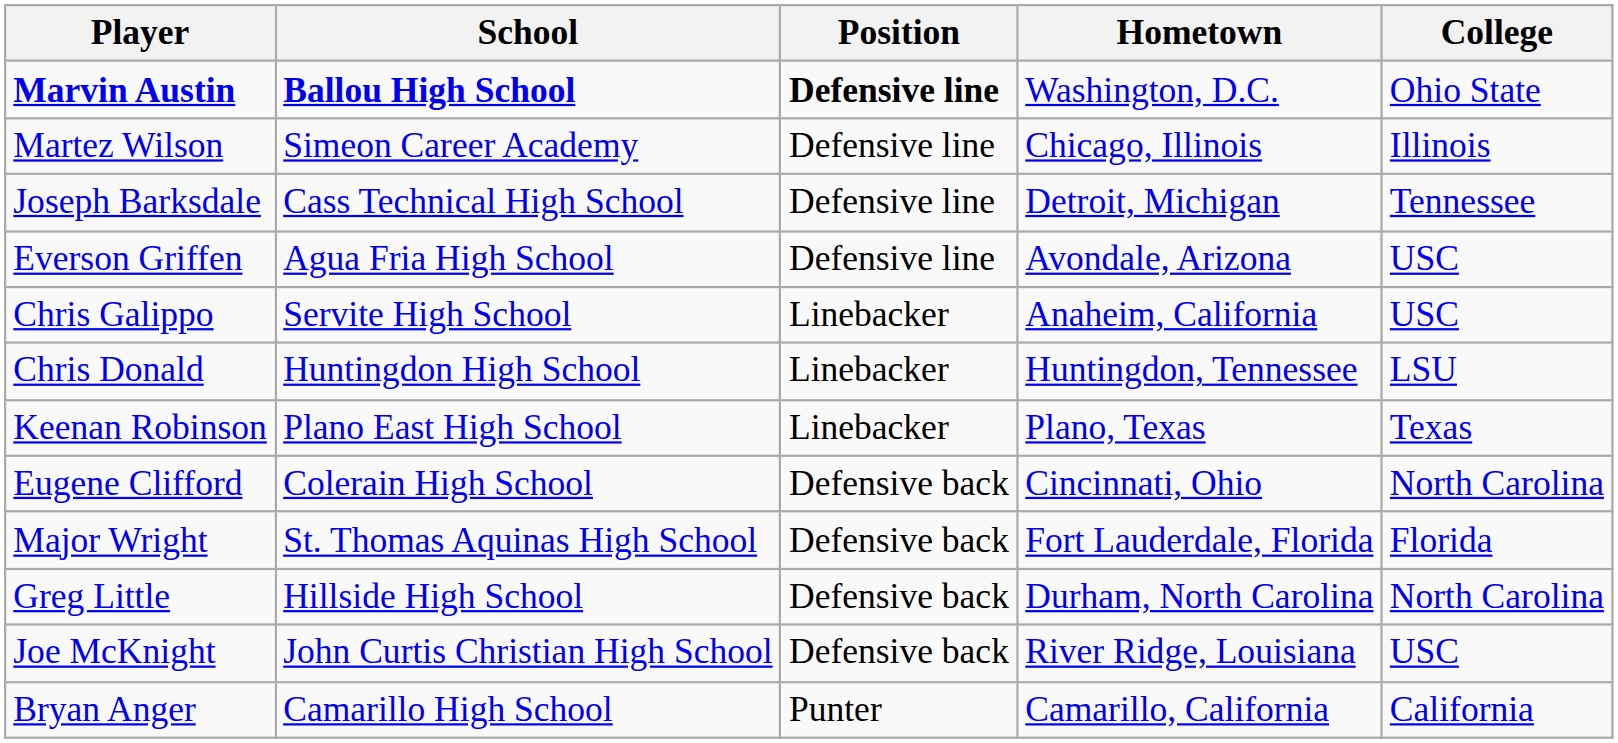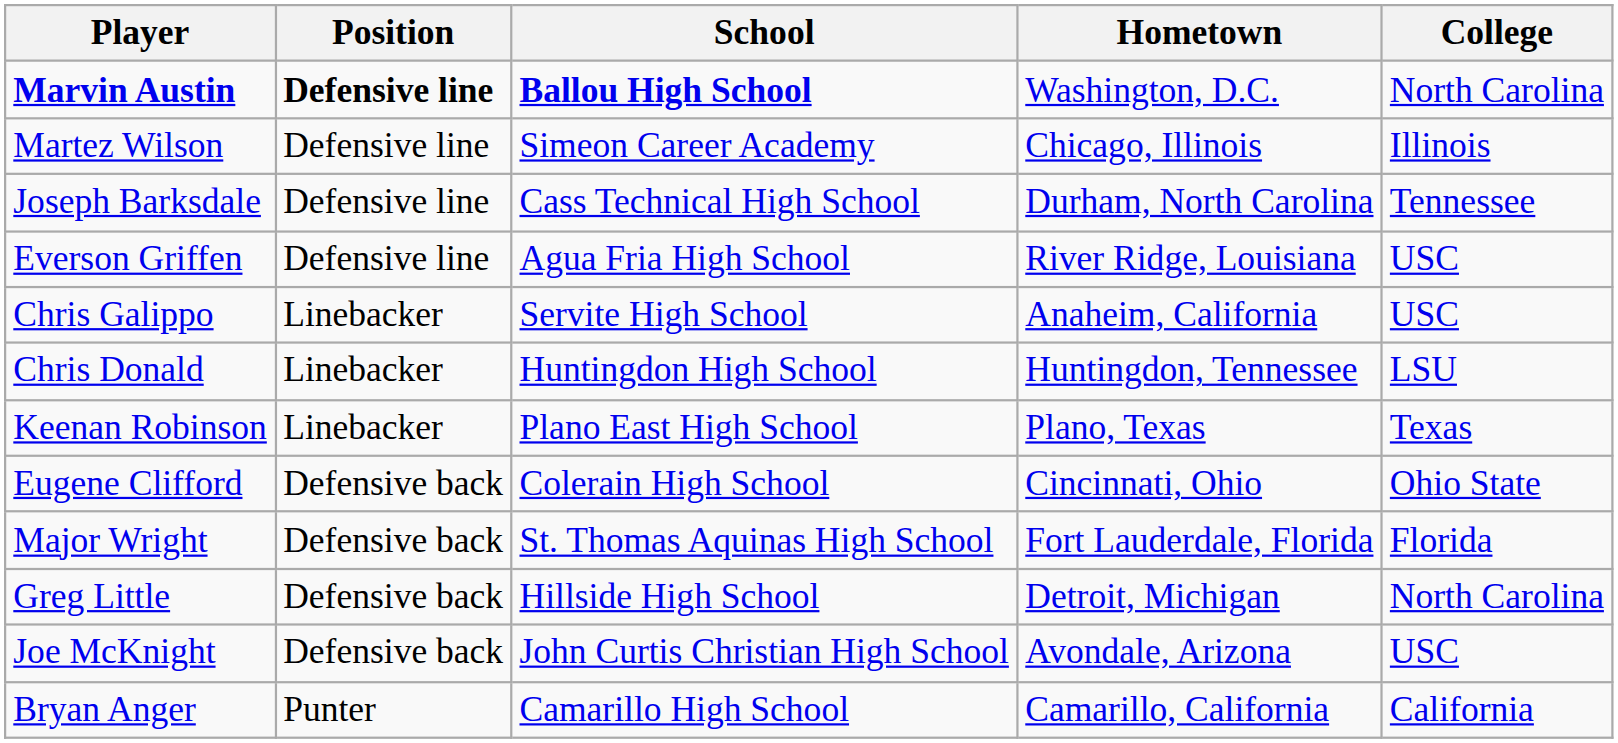 <table class="wikitable">
 <tr>
 <th>Player</th>
+<th>Position</th>
 <th>School</th>
-<th>Position</th>
 <th>Hometown</th>
 <th>College</th>
 </tr>
 <tr>
 <td><strong><a href='#'>Marvin Austin</a></strong></td>
+<td><strong>Defensive line</strong></td>
 <td><strong><a href='#'>Ballou High School</a></strong></td>
-<td><strong>Defensive line</strong></td>
 <td><a href='#'>Washington, D.C.</a></td>
-<td><a href='#'>Ohio State</a></td>
+<td><a href='#'>North Carolina</a></td>
 </tr>
 <tr>
 <td><a href='#'>Martez Wilson</a></td>
+<td>Defensive line</td>
 <td><a href='#'>Simeon Career Academy</a></td>
-<td>Defensive line</td>
 <td><a href='#'>Chicago, Illinois</a></td>
 <td><a href='#'>Illinois</a></td>
 </tr>
 <tr>
 <td><a href='#'>Joseph Barksdale</a></td>
+<td>Defensive line</td>
 <td><a href='#'>Cass Technical High School</a></td>
-<td>Defensive line</td>
-<td><a href='#'>Detroit, Michigan</a></td>
+<td><a href='#'>Durham, North Carolina</a></td>
 <td><a href='#'>Tennessee</a></td>
 </tr>
 <tr>
 <td><a href='#'>Everson Griffen</a></td>
+<td>Defensive line</td>
 <td><a href='#'>Agua Fria High School</a></td>
-<td>Defensive line</td>
-<td><a href='#'>Avondale, Arizona</a></td>
+<td><a href='#'>River Ridge, Louisiana</a></td>
 <td><a href='#'>USC</a></td>
 </tr>
 <tr>
 <td><a href='#'>Chris Galippo</a></td>
+<td>Linebacker</td>
 <td><a href='#'>Servite High School</a></td>
-<td>Linebacker</td>
 <td><a href='#'>Anaheim, California</a></td>
 <td><a href='#'>USC</a></td>
 </tr>
 <tr>
 <td><a href='#'>Chris Donald</a></td>
+<td>Linebacker</td>
 <td><a href='#'>Huntingdon High School</a></td>
-<td>Linebacker</td>
 <td><a href='#'>Huntingdon, Tennessee</a></td>
 <td><a href='#'>LSU</a></td>
 </tr>
 <tr>
 <td><a href='#'>Keenan Robinson</a></td>
+<td>Linebacker</td>
 <td><a href='#'>Plano East High School</a></td>
-<td>Linebacker</td>
 <td><a href='#'>Plano, Texas</a></td>
 <td><a href='#'>Texas</a></td>
 </tr>
 <tr>
 <td><a href='#'>Eugene Clifford</a></td>
+<td>Defensive back</td>
 <td><a href='#'>Colerain High School</a></td>
-<td>Defensive back</td>
 <td><a href='#'>Cincinnati, Ohio</a></td>
-<td><a href='#'>North Carolina</a></td>
+<td><a href='#'>Ohio State</a></td>
 </tr>
 <tr>
 <td><a href='#'>Major Wright</a></td>
+<td>Defensive back</td>
 <td><a href='#'>St. Thomas Aquinas High School</a></td>
-<td>Defensive back</td>
 <td><a href='#'>Fort Lauderdale, Florida</a></td>
 <td><a href='#'>Florida</a></td>
 </tr>
 <tr>
 <td><a href='#'>Greg Little</a></td>
+<td>Defensive back</td>
 <td><a href='#'>Hillside High School</a></td>
-<td>Defensive back</td>
-<td><a href='#'>Durham, North Carolina</a></td>
+<td><a href='#'>Detroit, Michigan</a></td>
 <td><a href='#'>North Carolina</a></td>
 </tr>
 <tr>
 <td><a href='#'>Joe McKnight</a></td>
+<td>Defensive back</td>
 <td><a href='#'>John Curtis Christian High School</a></td>
-<td>Defensive back</td>
-<td><a href='#'>River Ridge, Louisiana</a></td>
+<td><a href='#'>Avondale, Arizona</a></td>
 <td><a href='#'>USC</a></td>
 </tr>
 <tr>
 <td><a href='#'>Bryan Anger</a></td>
+<td>Punter</td>
 <td><a href='#'>Camarillo High School</a></td>
-<td>Punter</td>
 <td><a href='#'>Camarillo, California</a></td>
 <td><a href='#'>California</a></td>
 </tr>
 </table>
